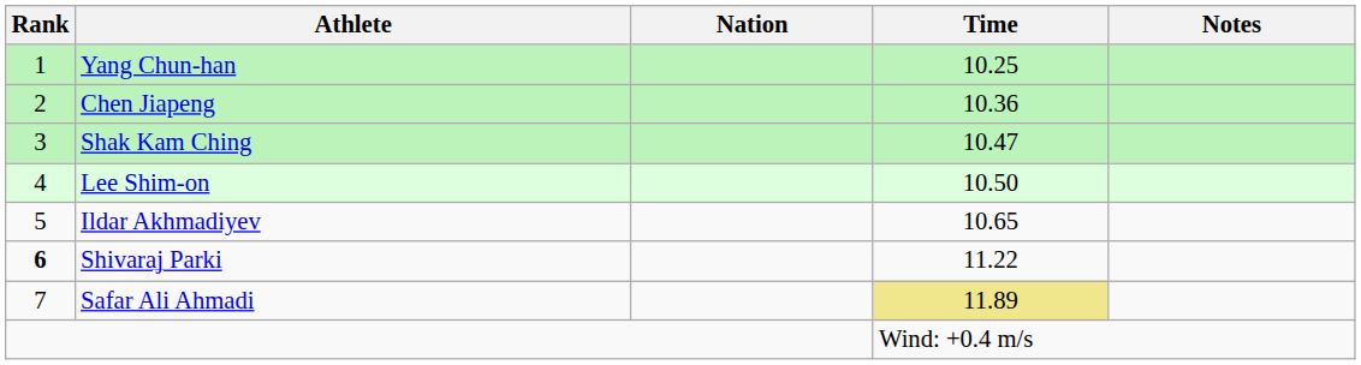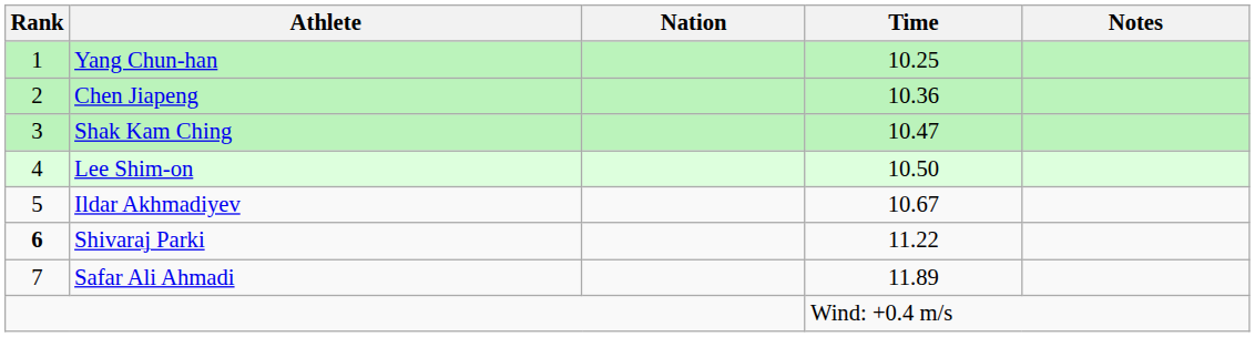 <table class="wikitable sortable" style="text-align:center;width: 55%;">
 <tr>
 <th scope="col" style="width: 10px;">Rank</th>
 <th scope="col">Athlete</th>
 <th scope="col">Nation</th>
 <th scope="col">Time</th>
 <th scope="col">Notes</th>
 </tr>
 <tr bgcolor=bbf3bb>
 <td>1</td>
 <td align=left><a href='#'>Yang Chun-han</a></td>
 <td align=left></td>
 <td>10.25</td>
 <td></td>
 </tr>
 <tr bgcolor=bbf3bb>
 <td>2</td>
 <td align=left><a href='#'>Chen Jiapeng</a></td>
 <td align=left></td>
 <td>10.36</td>
 <td></td>
 </tr>
 <tr bgcolor=bbf3bb>
 <td>3</td>
 <td align=left><a href='#'>Shak Kam Ching</a></td>
 <td align=left></td>
 <td>10.47</td>
 <td></td>
 </tr>
 <tr bgcolor=ddffdd>
 <td>4</td>
 <td align=left><a href='#'>Lee Shim-on</a></td>
 <td align=left></td>
 <td>10.50</td>
 <td></td>
 </tr>
 <tr>
 <td>5</td>
 <td align=left><a href='#'>Ildar Akhmadiyev</a></td>
 <td align=left></td>
-<td>10.65</td>
+<td>10.67</td>
 <td></td>
 </tr>
 <tr>
 <td><strong>6</strong></td>
 <td align=left><a href='#'>Shivaraj Parki</a></td>
 <td align=left></td>
 <td>11.22</td>
 <td></td>
 </tr>
 <tr>
 <td>7</td>
 <td align=left><a href='#'>Safar Ali Ahmadi</a></td>
 <td align=left></td>
-<td style="background: khaki;">11.89</td>
+<td>11.89</td>
 <td></td>
 </tr>
 <tr class="sortbottom">
 <td colspan="3"></td>
 <td colspan="2" style="text-align:left;">Wind: +0.4 m/s</td>
 </tr>
 </table>
